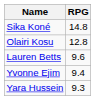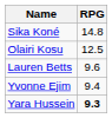 <table class=wikitable>
 <tr>
 <th>Name</th>
 <th>RPG</th>
 </tr>
 <tr>
 <td> <a href='#'>Sika Koné</a></td>
 <td align=center>14.8</td>
 </tr>
 <tr>
 <td> <a href='#'>Olairi Kosu</a></td>
-<td align=center>12.8</td>
+<td align=center>12.5</td>
 </tr>
 <tr>
 <td> <a href='#'>Lauren Betts</a></td>
 <td align=center>9.6</td>
 </tr>
 <tr>
 <td> <a href='#'>Yvonne Ejim</a></td>
 <td align=center>9.4</td>
 </tr>
 <tr>
 <td> <a href='#'>Yara Hussein</a></td>
-<td align=center>9.3</td>
+<td align=center><strong>9.3</strong></td>
 </tr>
 </table>
